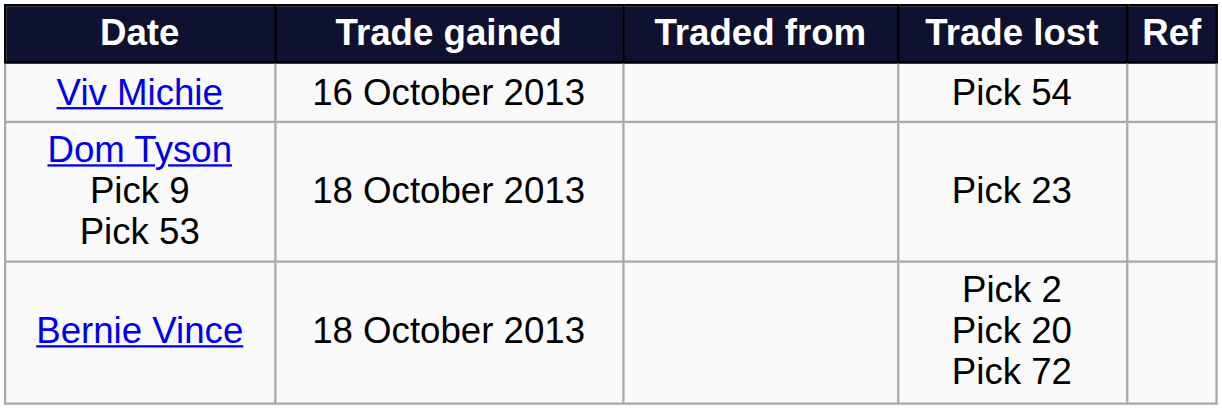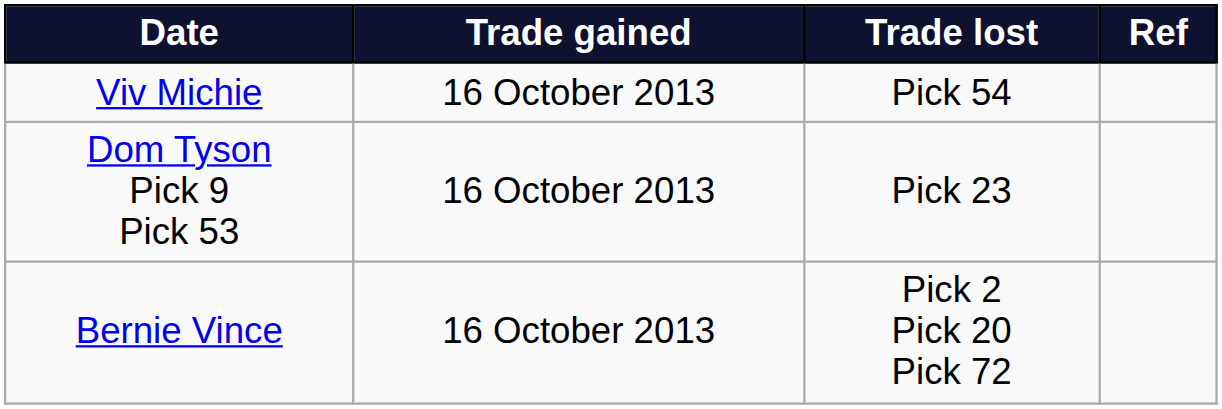 <table class="wikitable" style="text-align:center; font-size:100%; width:60%;">
 <tr style="color:#ffffff;">
 <th style="background:#0F1131; border: solid black 1px;">Date</th>
 <th style="background:#0F1131; border: solid black 1px;">Trade gained</th>
-<th style="background:#0F1131; border: solid black 1px;">Traded from</th>
 <th style="background:#0F1131; border: solid black 1px;">Trade lost</th>
 <th style="background:#0F1131; border: solid black 1px;">Ref</th>
 </tr>
 <tr>
 <td><a href='#'>Viv Michie</a></td>
 <td>16 October 2013</td>
-<td></td>
 <td>Pick 54</td>
 <td></td>
 </tr>
 <tr>
 <td><a href='#'>Dom Tyson</a><br>Pick 9<br>Pick 53</td>
-<td>18 October 2013</td>
-<td></td>
+<td>16 October 2013</td>
 <td>Pick 23</td>
 <td></td>
 </tr>
 <tr>
 <td><a href='#'>Bernie Vince</a></td>
-<td>18 October 2013</td>
-<td></td>
+<td>16 October 2013</td>
 <td>Pick 2<br>Pick 20<br>Pick 72</td>
 <td></td>
 </tr>
 </table>
